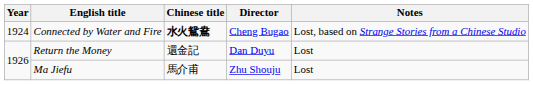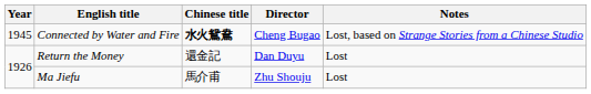 <table class="wikitable sortable">
 <tr>
 <th>Year</th>
 <th>English title</th>
 <th>Chinese title</th>
 <th>Director</th>
 <th class="unsortable">Notes</th>
 </tr>
 <tr>
-<td>1924</td>
+<td>1945</td>
 <td><em>Connected by Water and Fire</em></td>
 <td><strong>水火鴛鴦</strong></td>
 <td><a href='#'>Cheng Bugao</a></td>
 <td>Lost, based on <em><a href='#'>Strange Stories from a Chinese Studio</a></em></td>
 </tr>
 <tr>
 <td rowspan=2>1926</td>
 <td><em>Return the Money</em></td>
 <td>還金記</td>
 <td><a href='#'>Dan Duyu</a></td>
 <td>Lost</td>
 </tr>
 <tr>
 <td><em>Ma Jiefu</em></td>
 <td>馬介甫</td>
 <td><a href='#'>Zhu Shouju</a></td>
 <td>Lost</td>
 </tr>
 </table>
